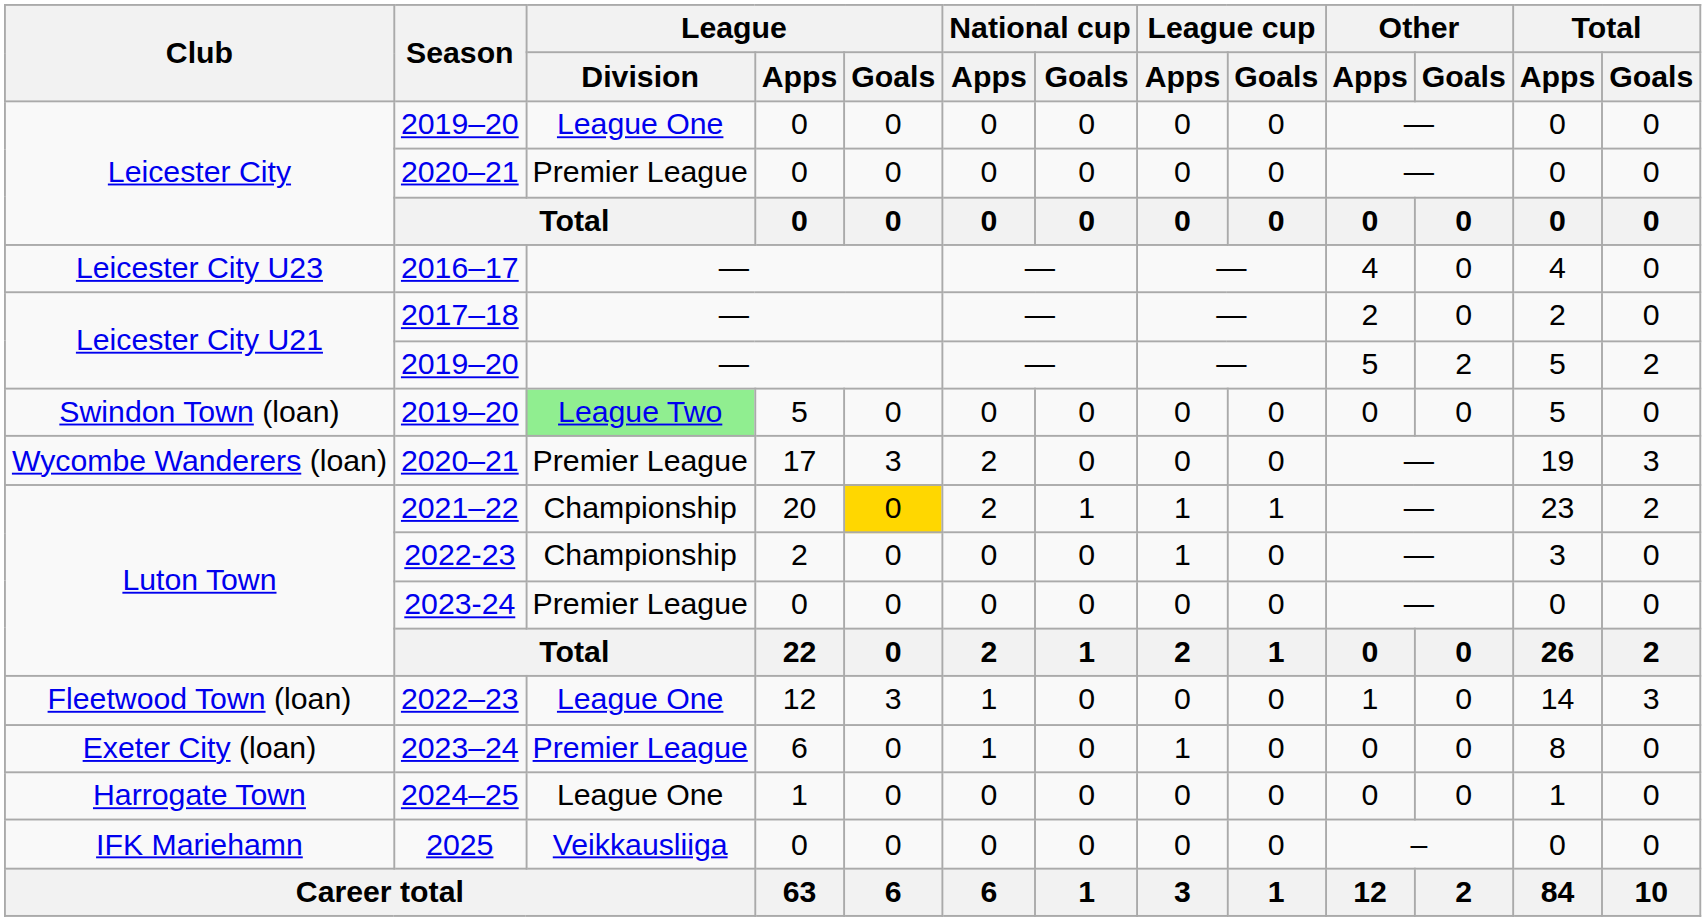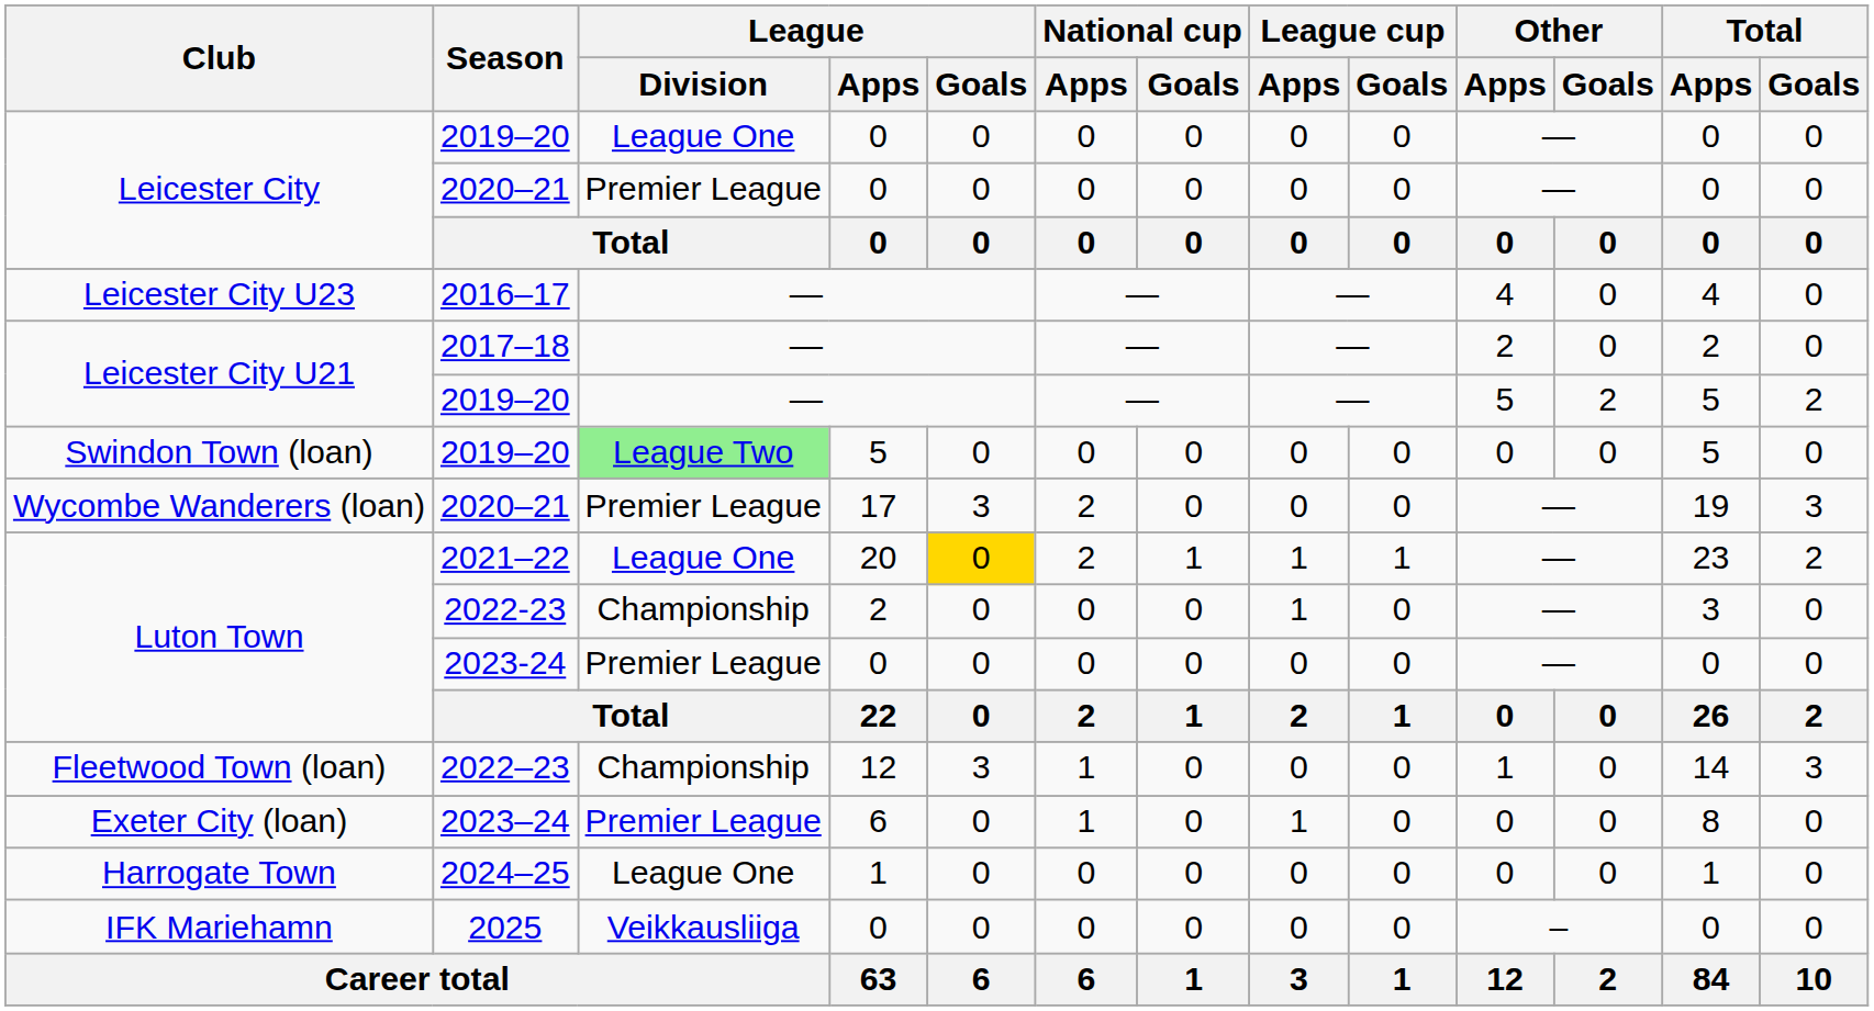 <table class="wikitable" style="text-align:center">
 <tr>
 <th rowspan="2">Club</th>
 <th rowspan="2">Season</th>
 <th colspan="3">League</th>
 <th colspan="2">National cup</th>
 <th colspan="2">League cup</th>
 <th colspan="2">Other</th>
 <th colspan="2">Total</th>
 </tr>
 <tr>
 <th>Division</th>
 <th>Apps</th>
 <th>Goals</th>
 <th>Apps</th>
 <th>Goals</th>
 <th>Apps</th>
 <th>Goals</th>
 <th>Apps</th>
 <th>Goals</th>
 <th>Apps</th>
 <th>Goals</th>
 </tr>
 <tr>
 <td rowspan="3"><a href='#'>Leicester City</a></td>
 <td><a href='#'>2019–20</a></td>
 <td><a href='#'>League One</a></td>
 <td>0</td>
 <td>0</td>
 <td>0</td>
 <td>0</td>
 <td>0</td>
 <td>0</td>
 <td colspan="2">—</td>
 <td>0</td>
 <td>0</td>
 </tr>
 <tr>
 <td><a href='#'>2020–21</a></td>
 <td>Premier League</td>
 <td>0</td>
 <td>0</td>
 <td>0</td>
 <td>0</td>
 <td>0</td>
 <td>0</td>
 <td colspan="2">—</td>
 <td>0</td>
 <td>0</td>
 </tr>
 <tr>
 <th colspan="2">Total</th>
 <th>0</th>
 <th>0</th>
 <th>0</th>
 <th>0</th>
 <th>0</th>
 <th>0</th>
 <th>0</th>
 <th>0</th>
 <th>0</th>
 <th>0</th>
 </tr>
 <tr>
 <td><a href='#'>Leicester City U23</a></td>
 <td><a href='#'>2016–17</a></td>
 <td colspan="3">—</td>
 <td colspan="2">—</td>
 <td colspan="2">—</td>
 <td>4</td>
 <td>0</td>
 <td>4</td>
 <td>0</td>
 </tr>
 <tr>
 <td rowspan="2"><a href='#'>Leicester City U21</a></td>
 <td><a href='#'>2017–18</a></td>
 <td colspan="3">—</td>
 <td colspan="2">—</td>
 <td colspan="2">—</td>
 <td>2</td>
 <td>0</td>
 <td>2</td>
 <td>0</td>
 </tr>
 <tr>
 <td><a href='#'>2019–20</a></td>
 <td colspan="3">—</td>
 <td colspan="2">—</td>
 <td colspan="2">—</td>
 <td>5</td>
 <td>2</td>
 <td>5</td>
 <td>2</td>
 </tr>
 <tr>
 <td><a href='#'>Swindon Town</a> (loan)</td>
 <td><a href='#'>2019–20</a></td>
 <td style="background: lightgreen;"><a href='#'>League Two</a></td>
 <td>5</td>
 <td>0</td>
 <td>0</td>
 <td>0</td>
 <td>0</td>
 <td>0</td>
 <td>0</td>
 <td>0</td>
 <td>5</td>
 <td>0</td>
 </tr>
 <tr>
 <td><a href='#'>Wycombe Wanderers</a> (loan)</td>
 <td><a href='#'>2020–21</a></td>
 <td>Premier League</td>
 <td>17</td>
 <td>3</td>
 <td>2</td>
 <td>0</td>
 <td>0</td>
 <td>0</td>
 <td colspan="2">—</td>
 <td>19</td>
 <td>3</td>
 </tr>
 <tr>
 <td rowspan="4"><a href='#'>Luton Town</a></td>
 <td><a href='#'>2021–22</a></td>
-<td>Championship</td>
+<td><a href='#'>League One</a></td>
 <td>20</td>
 <td style="background: gold;">0</td>
 <td>2</td>
 <td>1</td>
 <td>1</td>
 <td>1</td>
 <td colspan="2">—</td>
 <td>23</td>
 <td>2</td>
 </tr>
 <tr>
 <td><a href='#'>2022-23</a></td>
 <td>Championship</td>
 <td>2</td>
 <td>0</td>
 <td>0</td>
 <td>0</td>
 <td>1</td>
 <td>0</td>
 <td colspan="2">—</td>
 <td>3</td>
 <td>0</td>
 </tr>
 <tr>
 <td><a href='#'>2023-24</a></td>
 <td>Premier League</td>
 <td>0</td>
 <td>0</td>
 <td>0</td>
 <td>0</td>
 <td>0</td>
 <td>0</td>
 <td colspan="2">—</td>
 <td>0</td>
 <td>0</td>
 </tr>
 <tr>
 <th colspan="2">Total</th>
 <th>22</th>
 <th>0</th>
 <th>2</th>
 <th>1</th>
 <th>2</th>
 <th>1</th>
 <th>0</th>
 <th>0</th>
 <th>26</th>
 <th>2</th>
 </tr>
 <tr>
 <td><a href='#'>Fleetwood Town</a> (loan)</td>
 <td><a href='#'>2022–23</a></td>
-<td><a href='#'>League One</a></td>
+<td>Championship</td>
 <td>12</td>
 <td>3</td>
 <td>1</td>
 <td>0</td>
 <td>0</td>
 <td>0</td>
 <td>1</td>
 <td>0</td>
 <td>14</td>
 <td>3</td>
 </tr>
 <tr>
 <td><a href='#'>Exeter City</a> (loan)</td>
 <td><a href='#'>2023–24</a></td>
 <td><a href='#'>Premier League</a></td>
 <td>6</td>
 <td>0</td>
 <td>1</td>
 <td>0</td>
 <td>1</td>
 <td>0</td>
 <td>0</td>
 <td>0</td>
 <td>8</td>
 <td>0</td>
 </tr>
 <tr>
 <td><a href='#'>Harrogate Town</a></td>
 <td><a href='#'>2024–25</a></td>
 <td>League One</td>
 <td>1</td>
 <td>0</td>
 <td>0</td>
 <td>0</td>
 <td>0</td>
 <td>0</td>
 <td>0</td>
 <td>0</td>
 <td>1</td>
 <td>0</td>
 </tr>
 <tr>
 <td><a href='#'>IFK Mariehamn</a></td>
 <td><a href='#'>2025</a></td>
 <td><a href='#'>Veikkausliiga</a></td>
 <td>0</td>
 <td>0</td>
 <td>0</td>
 <td>0</td>
 <td>0</td>
 <td>0</td>
 <td colspan=2>–</td>
 <td>0</td>
 <td>0</td>
 </tr>
 <tr>
 <th colspan="3">Career total</th>
 <th>63</th>
 <th>6</th>
 <th>6</th>
 <th>1</th>
 <th>3</th>
 <th>1</th>
 <th>12</th>
 <th>2</th>
 <th>84</th>
 <th>10</th>
 </tr>
 </table>
